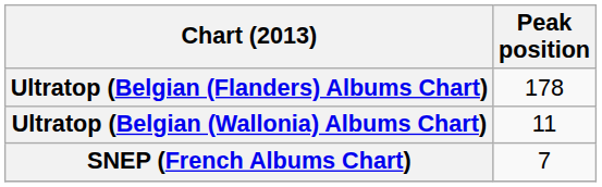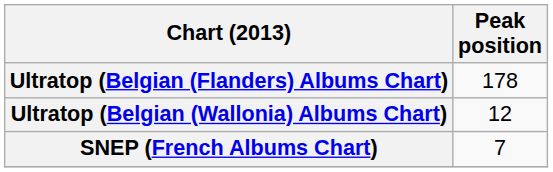 <table class="wikitable sortable plainrowheaders" style="text-align:center;">
 <tr>
 <th scope="col">Chart (2013)</th>
 <th scope="col">Peak<br>position</th>
 </tr>
 <tr>
 <th scope="row">Ultratop (<a href='#'>Belgian (Flanders) Albums Chart</a>)</th>
 <td>178</td>
 </tr>
 <tr>
 <th scope="row">Ultratop (<a href='#'>Belgian (Wallonia) Albums Chart</a>)</th>
-<td>11</td>
+<td>12</td>
 </tr>
 <tr>
 <th scope="row">SNEP (<a href='#'>French Albums Chart</a>)</th>
 <td>7</td>
 </tr>
 <tr>
 </tr>
 </table>
